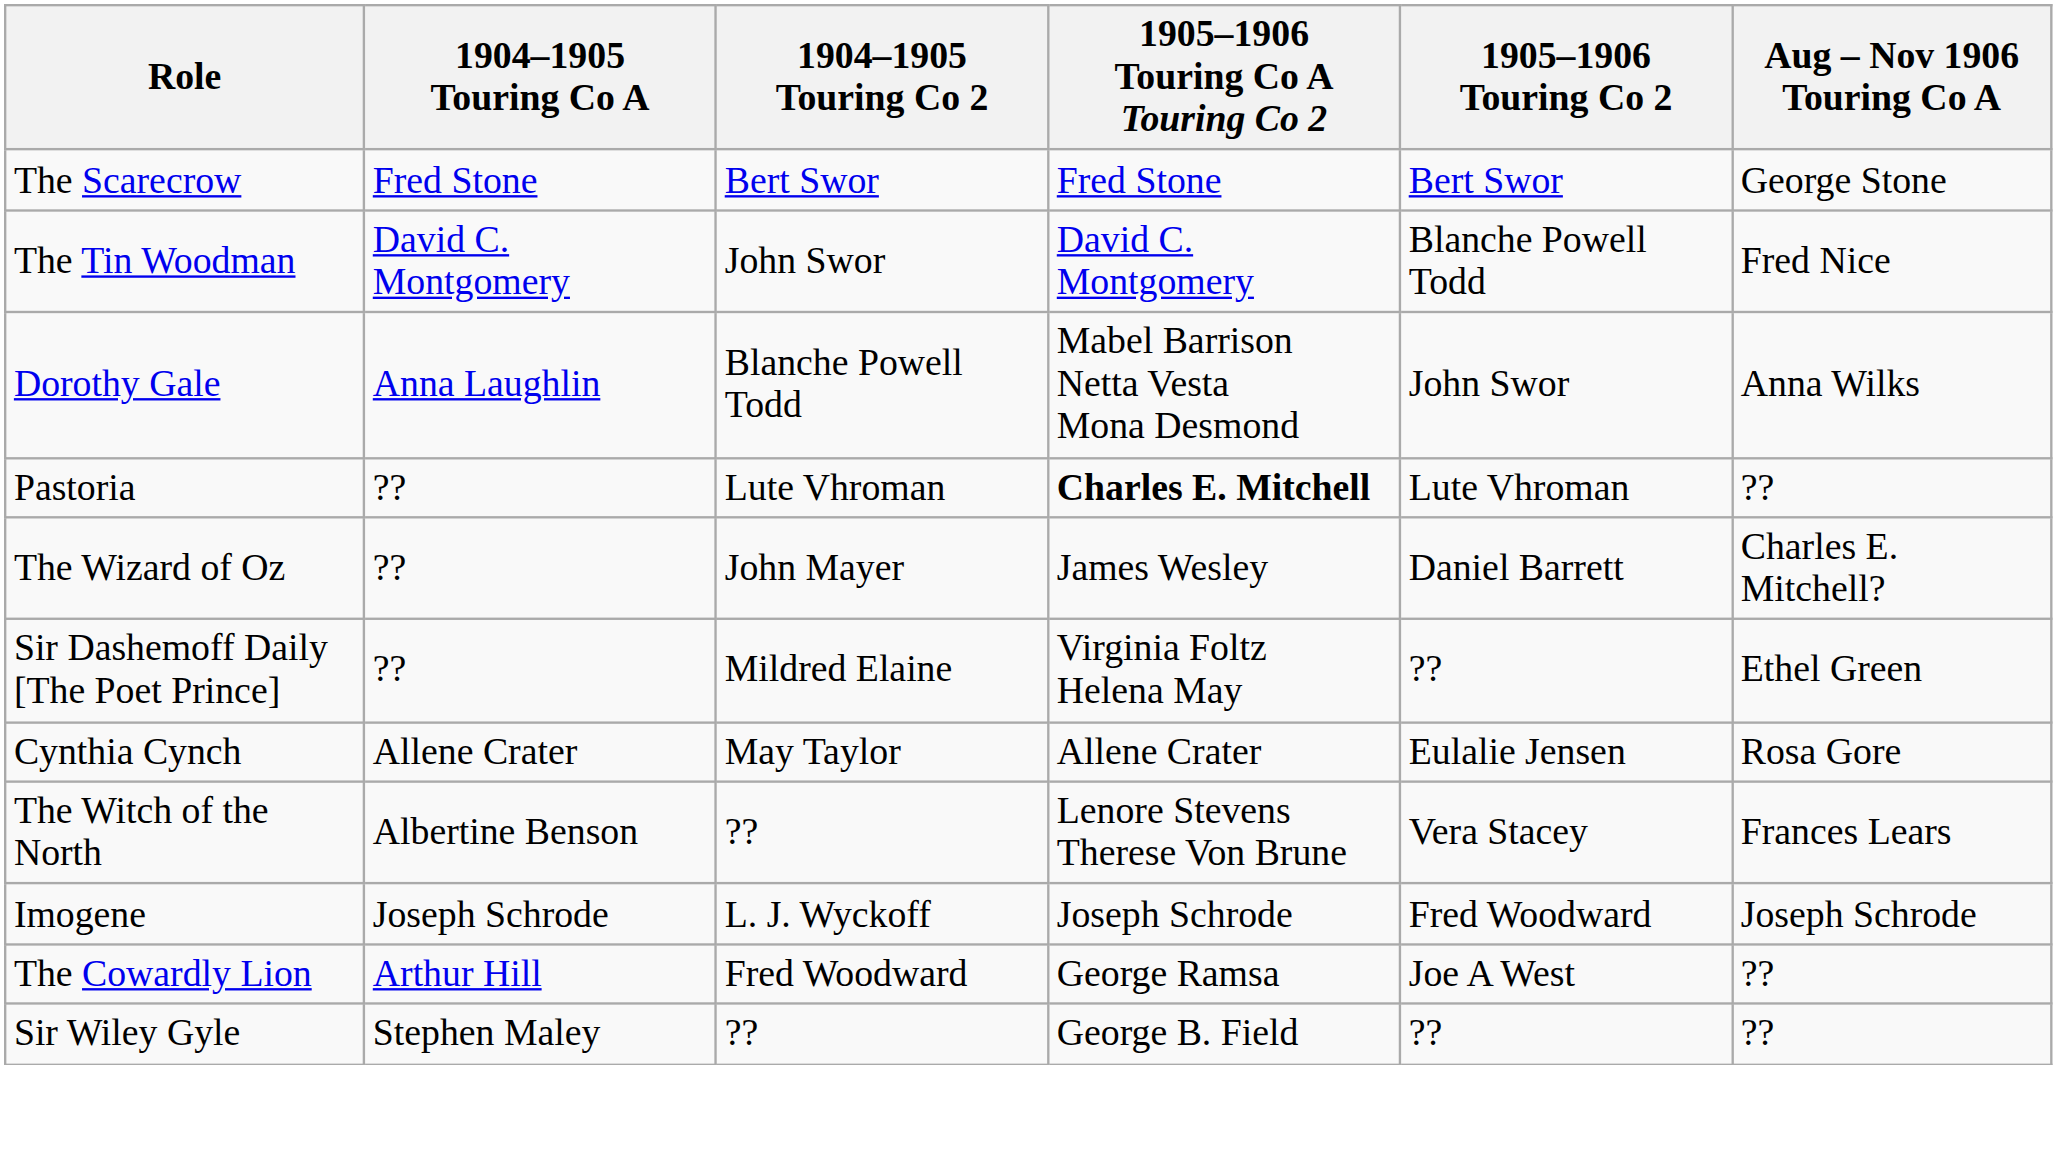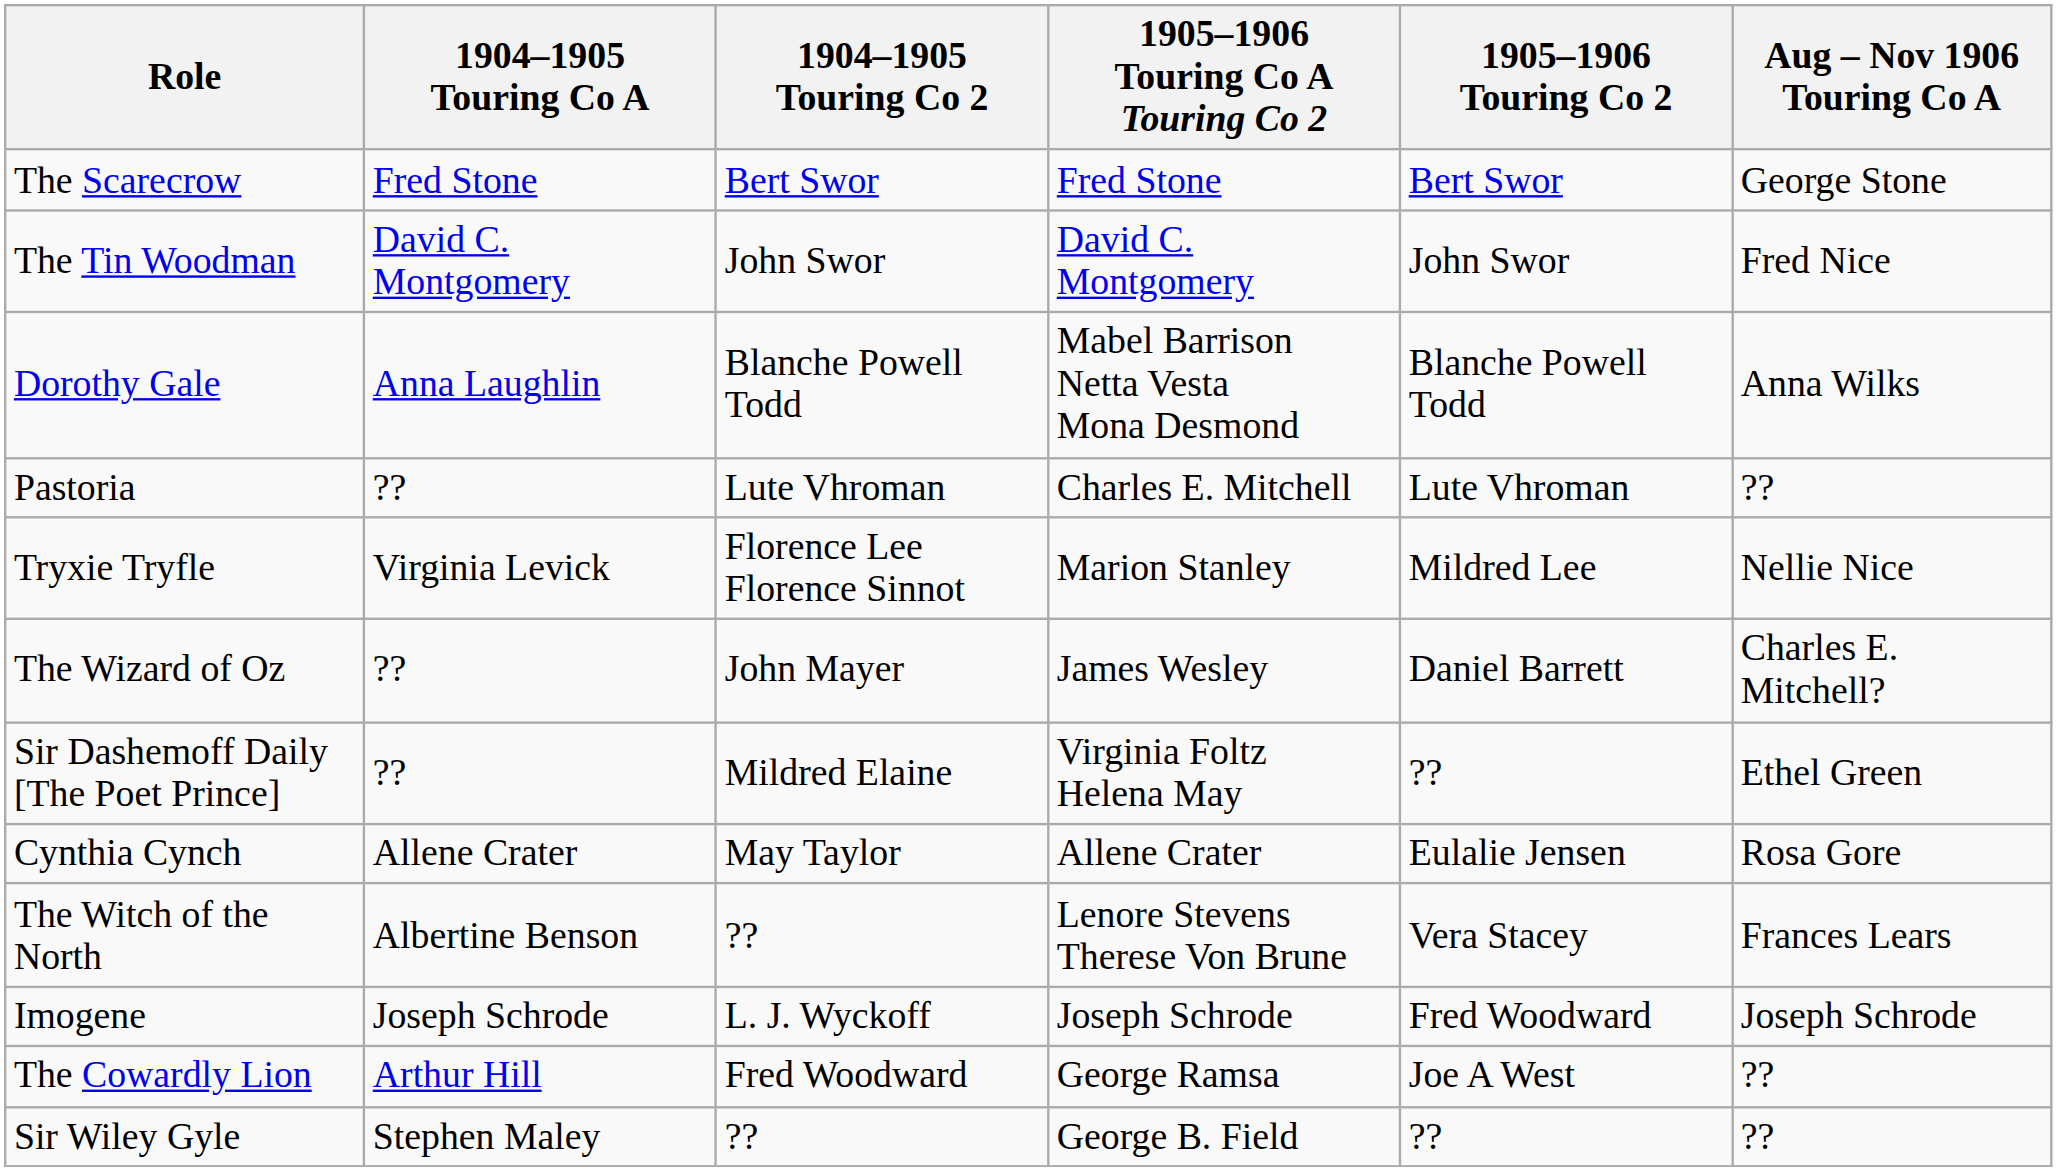 <table class="wikitable">
 <tr>
 <th>Role</th>
 <th>1904–1905<br>Touring Co A</th>
 <th>1904–1905<br>Touring Co 2</th>
 <th>1905–1906<br>Touring Co A<br><em>Touring Co 2</em></th>
 <th>1905–1906<br>Touring Co 2</th>
 <th>Aug – Nov 1906<br>Touring Co A</th>
 </tr>
 <tr>
 <td>The <a href='#'>Scarecrow</a></td>
 <td><a href='#'>Fred Stone</a></td>
 <td><a href='#'>Bert Swor</a></td>
 <td><a href='#'>Fred Stone</a></td>
 <td><a href='#'>Bert Swor</a></td>
 <td>George Stone</td>
 </tr>
 <tr>
 <td>The <a href='#'>Tin Woodman</a></td>
 <td><a href='#'>David C. Montgomery</a></td>
 <td>John Swor</td>
 <td><a href='#'>David C. Montgomery</a></td>
-<td>Blanche Powell Todd</td>
+<td>John Swor</td>
 <td>Fred Nice</td>
 </tr>
 <tr>
 <td><a href='#'>Dorothy Gale</a></td>
 <td><a href='#'>Anna Laughlin</a></td>
 <td>Blanche Powell Todd</td>
 <td>Mabel Barrison<br>Netta Vesta<br>Mona Desmond</td>
-<td>John Swor</td>
+<td>Blanche Powell Todd</td>
 <td>Anna Wilks</td>
 </tr>
 <tr>
 <td>Pastoria</td>
 <td>??</td>
 <td>Lute Vhroman</td>
-<td><strong>Charles E. Mitchell</strong></td>
+<td>Charles E. Mitchell</td>
 <td>Lute Vhroman</td>
 <td>??</td>
+</tr>
+<tr>
+<td>Tryxie Tryfle</td>
+<td>Virginia Levick</td>
+<td>Florence Lee<br>Florence Sinnot</td>
+<td>Marion Stanley</td>
+<td>Mildred Lee</td>
+<td>Nellie Nice</td>
 </tr>
 <tr>
 <td>The Wizard of Oz</td>
 <td>??</td>
 <td>John Mayer</td>
 <td>James Wesley</td>
 <td>Daniel Barrett</td>
 <td>Charles E. Mitchell?</td>
 </tr>
 <tr>
 <td>Sir Dashemoff Daily<br>[The Poet Prince]</td>
 <td>??</td>
 <td>Mildred Elaine</td>
 <td>Virginia Foltz<br>Helena May</td>
 <td>??</td>
 <td>Ethel Green</td>
 </tr>
 <tr>
 <td>Cynthia Cynch</td>
 <td>Allene Crater</td>
 <td>May Taylor</td>
 <td>Allene Crater</td>
 <td>Eulalie Jensen</td>
 <td>Rosa Gore</td>
 </tr>
 <tr>
 <td>The Witch of the North</td>
 <td>Albertine Benson</td>
 <td>??</td>
 <td>Lenore Stevens<br>Therese Von Brune</td>
 <td>Vera Stacey</td>
 <td>Frances Lears</td>
 </tr>
 <tr>
 <td>Imogene</td>
 <td>Joseph Schrode</td>
 <td>L. J. Wyckoff</td>
 <td>Joseph Schrode</td>
 <td>Fred Woodward</td>
 <td>Joseph Schrode</td>
 </tr>
 <tr>
 <td>The <a href='#'>Cowardly Lion</a></td>
 <td><a href='#'>Arthur Hill</a></td>
 <td>Fred Woodward</td>
 <td>George Ramsa</td>
 <td>Joe A West</td>
 <td>??</td>
 </tr>
 <tr>
 <td>Sir Wiley Gyle</td>
 <td>Stephen Maley</td>
 <td>??</td>
 <td>George B. Field</td>
 <td>??</td>
 <td>??</td>
 </tr>
 </table>
